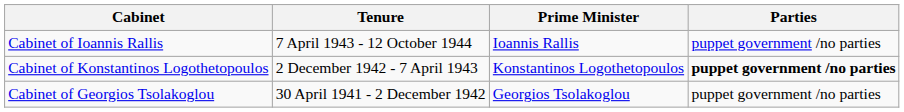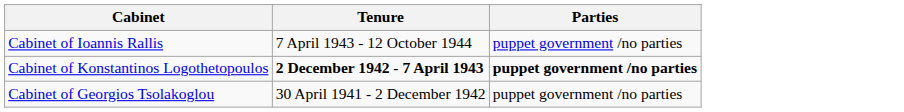 <table class="wikitable" style="font-size: 90%;">
 <tr>
 <th>Cabinet</th>
 <th>Tenure</th>
-<th>Prime Minister</th>
 <th>Parties</th>
 </tr>
 <tr>
 <td><a href='#'>Cabinet of Ioannis Rallis</a></td>
 <td>7 April 1943 - 12 October 1944</td>
-<td><a href='#'>Ioannis Rallis</a></td>
 <td><a href='#'>puppet government</a> /no parties</td>
 </tr>
 <tr>
 <td><a href='#'>Cabinet of Konstantinos Logothetopoulos</a></td>
-<td>2 December 1942 - 7 April 1943</td>
-<td><a href='#'>Konstantinos Logothetopoulos</a></td>
+<td><strong>2 December 1942 - 7 April 1943</strong></td>
 <td><strong>puppet government /no parties</strong></td>
 </tr>
 <tr>
 <td><a href='#'>Cabinet of Georgios Tsolakoglou</a></td>
 <td>30 April 1941 - 2 December 1942</td>
-<td><a href='#'>Georgios Tsolakoglou</a></td>
 <td>puppet government /no parties</td>
 </tr>
 </table>
